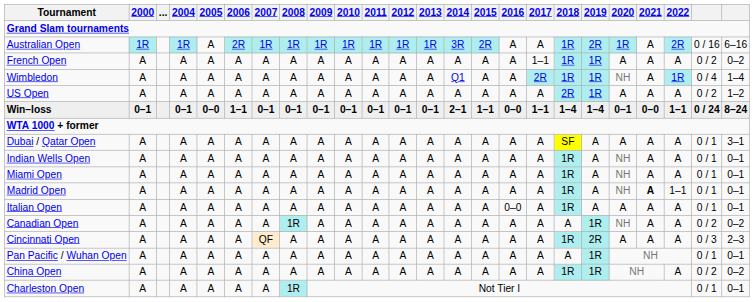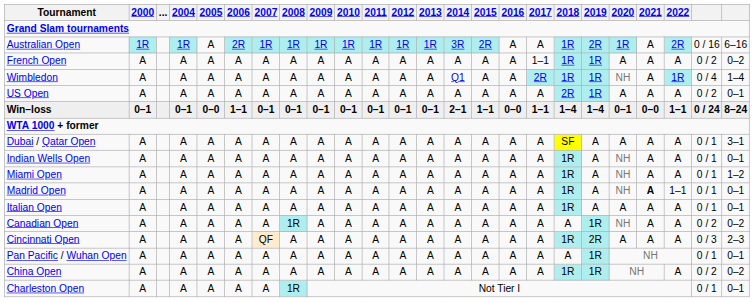 <table class="wikitable nowrap" style=text-align:center>
 <tr>
 <th>Tournament</th>
 <th><a href='#'>2000</a></th>
 <th>...</th>
 <th><a href='#'>2004</a></th>
 <th><a href='#'>2005</a></th>
 <th><a href='#'>2006</a></th>
 <th><a href='#'>2007</a></th>
 <th><a href='#'>2008</a></th>
 <th><a href='#'>2009</a></th>
 <th><a href='#'>2010</a></th>
 <th><a href='#'>2011</a></th>
 <th><a href='#'>2012</a></th>
 <th><a href='#'>2013</a></th>
 <th><a href='#'>2014</a></th>
 <th><a href='#'>2015</a></th>
 <th><a href='#'>2016</a></th>
 <th><a href='#'>2017</a></th>
 <th><a href='#'>2018</a></th>
 <th><a href='#'>2019</a></th>
 <th><a href='#'>2020</a></th>
 <th><a href='#'>2021</a></th>
 <th><a href='#'>2022</a></th>
 <th></th>
 <th></th>
 </tr>
 <tr>
 <td colspan="24" style="text-align:left;"><strong><a href='#'>Grand Slam tournaments</a></strong></td>
 </tr>
 <tr>
 <td align=left><a href='#'>Australian Open</a></td>
 <td bgcolor=afeeee><a href='#'>1R</a></td>
 <td></td>
 <td bgcolor=afeeee><a href='#'>1R</a></td>
 <td>A</td>
 <td bgcolor=afeeee><a href='#'>2R</a></td>
 <td bgcolor=afeeee><a href='#'>1R</a></td>
 <td bgcolor=afeeee><a href='#'>1R</a></td>
 <td bgcolor=afeeee><a href='#'>1R</a></td>
 <td bgcolor=afeeee><a href='#'>1R</a></td>
 <td bgcolor=afeeee><a href='#'>1R</a></td>
 <td bgcolor=afeeee><a href='#'>1R</a></td>
 <td bgcolor=afeeee><a href='#'>1R</a></td>
 <td bgcolor=afeeee><a href='#'>3R</a></td>
 <td bgcolor=afeeee><a href='#'>2R</a></td>
 <td>A</td>
 <td>A</td>
 <td bgcolor=afeeee><a href='#'>1R</a></td>
 <td bgcolor=afeeee><a href='#'>2R</a></td>
 <td bgcolor=afeeee><a href='#'>1R</a></td>
 <td>A</td>
 <td bgcolor=afeeee><a href='#'>2R</a></td>
 <td>0 / 16</td>
 <td>6–16</td>
 </tr>
 <tr>
 <td align=left><a href='#'>French Open</a></td>
 <td>A</td>
 <td></td>
 <td>A</td>
 <td>A</td>
 <td>A</td>
 <td>A</td>
 <td>A</td>
 <td>A</td>
 <td>A</td>
 <td>A</td>
 <td>A</td>
 <td>A</td>
 <td>A</td>
 <td>A</td>
 <td>A</td>
 <td>1–1</td>
 <td bgcolor=afeeee><a href='#'>1R</a></td>
 <td bgcolor=afeeee><a href='#'>1R</a></td>
 <td>A</td>
 <td>A</td>
 <td>A</td>
 <td>0 / 2</td>
 <td>0–2</td>
 </tr>
 <tr>
 <td align=left><a href='#'>Wimbledon</a></td>
 <td>A</td>
 <td></td>
 <td>A</td>
 <td>A</td>
 <td>A</td>
 <td>A</td>
 <td>A</td>
 <td>A</td>
 <td>A</td>
 <td>A</td>
 <td>A</td>
 <td>A</td>
 <td><a href='#'>Q1</a></td>
 <td>A</td>
 <td>A</td>
 <td bgcolor=afeeee><a href='#'>2R</a></td>
 <td bgcolor=afeeee><a href='#'>1R</a></td>
 <td bgcolor=afeeee><a href='#'>1R</a></td>
 <td style=color:#767676>NH</td>
 <td>A</td>
 <td bgcolor=afeeee><a href='#'>1R</a></td>
 <td>0 / 4</td>
 <td>1–4</td>
 </tr>
 <tr>
 <td align=left><a href='#'>US Open</a></td>
 <td>A</td>
 <td></td>
 <td>A</td>
 <td>A</td>
 <td>A</td>
 <td>A</td>
 <td>A</td>
 <td>A</td>
 <td>A</td>
 <td>A</td>
 <td>A</td>
 <td>A</td>
 <td>A</td>
 <td>A</td>
 <td>A</td>
 <td>A</td>
 <td bgcolor=afeeee><a href='#'>2R</a></td>
 <td bgcolor=afeeee><a href='#'>1R</a></td>
 <td>A</td>
 <td>A</td>
 <td>A</td>
 <td>0 / 2</td>
-<td>1–2</td>
+<td>0–1</td>
 </tr>
 <tr style=background:#efefef;font-weight:bold>
 <td align=left>Win–loss</td>
 <td>0–1</td>
 <td></td>
 <td>0–1</td>
 <td>0–0</td>
 <td>1–1</td>
 <td>0–1</td>
 <td>0–1</td>
 <td>0–1</td>
 <td>0–1</td>
 <td>0–1</td>
 <td>0–1</td>
 <td>0–1</td>
 <td>2–1</td>
 <td>1–1</td>
 <td>0–0</td>
 <td>1–1</td>
 <td>1–4</td>
 <td>1–4</td>
 <td>0–1</td>
 <td>0–0</td>
 <td>1–1</td>
 <td>0 / 24</td>
 <td>8–24</td>
 </tr>
 <tr>
 <td colspan="24" align="left"><strong><a href='#'>WTA 1000</a> + former</strong></td>
 </tr>
 <tr>
 <td align=left><a href='#'>Dubai</a> / <a href='#'>Qatar Open</a></td>
 <td>A</td>
 <td></td>
 <td>A</td>
 <td>A</td>
 <td>A</td>
 <td>A</td>
 <td>A</td>
 <td>A</td>
 <td>A</td>
 <td>A</td>
 <td>A</td>
 <td>A</td>
 <td>A</td>
 <td>A</td>
 <td>A</td>
 <td>A</td>
 <td bgcolor=yellow>SF</td>
 <td>A</td>
 <td>A</td>
 <td>A</td>
 <td>A</td>
 <td>0 / 1</td>
 <td>3–1</td>
 </tr>
 <tr>
 <td align=left><a href='#'>Indian Wells Open</a></td>
 <td>A</td>
 <td></td>
 <td>A</td>
 <td>A</td>
 <td>A</td>
 <td>A</td>
 <td>A</td>
 <td>A</td>
 <td>A</td>
 <td>A</td>
 <td>A</td>
 <td>A</td>
 <td>A</td>
 <td>A</td>
 <td>A</td>
 <td>A</td>
 <td bgcolor=afeeee>1R</td>
 <td>A</td>
 <td style=color:#767676>NH</td>
 <td>A</td>
 <td>A</td>
 <td>0 / 1</td>
 <td>0–1</td>
 </tr>
 <tr>
 <td align=left><a href='#'>Miami Open</a></td>
 <td>A</td>
 <td></td>
 <td>A</td>
 <td>A</td>
 <td>A</td>
 <td>A</td>
 <td>A</td>
 <td>A</td>
 <td>A</td>
 <td>A</td>
 <td>A</td>
 <td>A</td>
 <td>A</td>
 <td>A</td>
 <td>A</td>
 <td>A</td>
 <td bgcolor=afeeee>1R</td>
 <td>A</td>
 <td style=color:#767676>NH</td>
 <td>A</td>
 <td>A</td>
 <td>0 / 1</td>
-<td>0–1</td>
+<td>1–2</td>
 </tr>
 <tr>
 <td align=left><a href='#'>Madrid Open</a></td>
 <td>A</td>
 <td></td>
 <td>A</td>
 <td>A</td>
 <td>A</td>
 <td>A</td>
 <td>A</td>
 <td>A</td>
 <td>A</td>
 <td>A</td>
 <td>A</td>
 <td>A</td>
 <td>A</td>
 <td>A</td>
 <td>A</td>
 <td>A</td>
 <td bgcolor=afeeee>1R</td>
 <td>A</td>
 <td style=color:#767676>NH</td>
 <td><strong>A</strong></td>
 <td>1–1</td>
 <td>0 / 1</td>
 <td>0–1</td>
 </tr>
 <tr>
 <td align=left><a href='#'>Italian Open</a></td>
 <td>A</td>
 <td></td>
 <td>A</td>
 <td>A</td>
 <td>A</td>
 <td>A</td>
 <td>A</td>
 <td>A</td>
 <td>A</td>
 <td>A</td>
 <td>A</td>
 <td>A</td>
 <td>A</td>
 <td>A</td>
-<td>0–0</td>
+<td>A</td>
 <td>A</td>
 <td bgcolor=afeeee>1R</td>
 <td>A</td>
 <td>A</td>
 <td>A</td>
 <td>A</td>
 <td>0 / 1</td>
 <td>0–1</td>
 </tr>
 <tr>
 <td align=left><a href='#'>Canadian Open</a></td>
 <td>A</td>
 <td></td>
 <td>A</td>
 <td>A</td>
 <td>A</td>
 <td>A</td>
 <td bgcolor=afeeee>1R</td>
 <td>A</td>
 <td>A</td>
 <td>A</td>
 <td>A</td>
 <td>A</td>
 <td>A</td>
 <td>A</td>
 <td>A</td>
 <td>A</td>
 <td>A</td>
 <td bgcolor=afeeee>1R</td>
 <td style=color:#767676>NH</td>
 <td>A</td>
 <td>A</td>
 <td>0 / 2</td>
 <td>0–2</td>
 </tr>
 <tr>
 <td align=left><a href='#'>Cincinnati Open</a></td>
 <td>A</td>
 <td></td>
 <td>A</td>
 <td>A</td>
 <td>A</td>
 <td bgcolor=ffebcd>QF</td>
 <td>A</td>
 <td>A</td>
 <td>A</td>
 <td>A</td>
 <td>A</td>
 <td>A</td>
 <td>A</td>
 <td>A</td>
 <td>A</td>
 <td>A</td>
 <td bgcolor=afeeee>1R</td>
 <td bgcolor=afeeee>2R</td>
 <td>A</td>
 <td>A</td>
 <td>A</td>
 <td>0 / 3</td>
 <td>2–3</td>
 </tr>
 <tr>
 <td align=left><a href='#'>Pan Pacific</a> / <a href='#'>Wuhan Open</a></td>
 <td>A</td>
 <td></td>
 <td>A</td>
 <td>A</td>
 <td>A</td>
 <td>A</td>
 <td>A</td>
 <td>A</td>
 <td>A</td>
 <td>A</td>
 <td>A</td>
 <td>A</td>
 <td>A</td>
 <td>A</td>
 <td>A</td>
 <td>A</td>
 <td>A</td>
 <td bgcolor=afeeee>1R</td>
 <td colspan="3" style="color:#767676">NH</td>
 <td>0 / 1</td>
 <td>0–1</td>
 </tr>
 <tr>
 <td align=left><a href='#'>China Open</a></td>
 <td>A</td>
 <td></td>
 <td>A</td>
 <td>A</td>
 <td>A</td>
 <td>A</td>
 <td>A</td>
 <td>A</td>
 <td>A</td>
 <td>A</td>
 <td>A</td>
 <td>A</td>
 <td>A</td>
 <td>A</td>
 <td>A</td>
 <td>A</td>
 <td bgcolor=afeeee>1R</td>
 <td bgcolor=afeeee>1R</td>
 <td colspan="2" style="color:#767676">NH</td>
 <td>A</td>
 <td>0 / 2</td>
 <td>0–2</td>
 </tr>
 <tr>
 <td align=left><a href='#'>Charleston Open</a></td>
 <td>A</td>
 <td></td>
 <td>A</td>
 <td>A</td>
 <td>A</td>
 <td>A</td>
 <td bgcolor=afeeee>1R</td>
 <td colspan="14">Not Tier I</td>
 <td>0 / 1</td>
 <td>0–1</td>
 </tr>
 </table>
